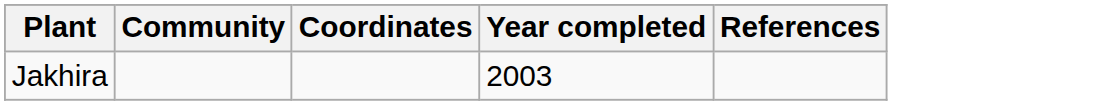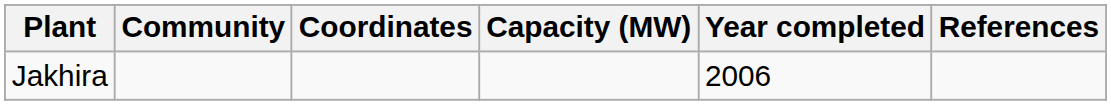 <table class="wikitable sortable">
 <tr>
 <th>Plant</th>
 <th>Community</th>
 <th>Coordinates</th>
+<th>Capacity (MW)</th>
 <th>Year completed</th>
 <th>References</th>
 </tr>
 <tr>
 <td>Jakhira</td>
 <td></td>
 <td></td>
-<td>2003</td>
+<td></td>
+<td>2006</td>
 <td></td>
 </tr>
 </table>
